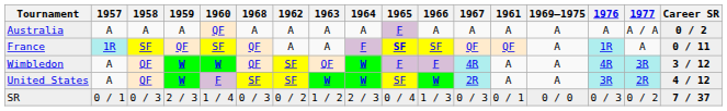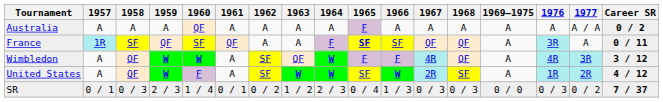 <table class="wikitable">
 <tr>
 <th>Tournament</th>
 <th>1957</th>
 <th>1958</th>
 <th>1959</th>
 <th>1960</th>
-<th>1968</th>
+<th>1961</th>
 <th>1962</th>
 <th>1963</th>
 <th>1964</th>
 <th>1965</th>
 <th>1966</th>
 <th>1967</th>
-<th>1961</th>
+<th>1968</th>
 <th>1969–1975</th>
 <th><a href='#'>1976</a></th>
 <th><a href='#'>1977</a></th>
 <th>Career SR</th>
 </tr>
 <tr>
 <td style="background:#EFEFEF;"><a href='#'>Australia</a></td>
 <td align="center">A</td>
 <td align="center">A</td>
 <td align="center">A</td>
 <td align="center" style="background:#ffebcd;"><a href='#'>QF</a></td>
 <td align="center">A</td>
 <td align="center">A</td>
 <td align="center">A</td>
 <td align="center">A</td>
 <td align="center" style="background:#D8BFD8;"><a href='#'>F</a></td>
 <td align="center">A</td>
 <td align="center">A</td>
 <td align="center">A</td>
 <td align="center">A</td>
 <td align="center">A</td>
 <td align="center">A / A</td>
 <td align="center" style="background:#EFEFEF;"><strong>0 / 2</strong></td>
 </tr>
 <tr>
 <td style="background:#EFEFEF;"><a href='#'>France</a></td>
 <td align="center" style="background:#afeeee;"><a href='#'>1R</a></td>
 <td align="center" style="background:yellow;"><a href='#'>SF</a></td>
 <td align="center" style="background:#ffebcd;"><a href='#'>QF</a></td>
 <td align="center" style="background:yellow;"><a href='#'>SF</a></td>
 <td align="center" style="background:#ffebcd;"><a href='#'>QF</a></td>
 <td align="center">A</td>
 <td align="center">A</td>
 <td align="center" style="background:#D8BFD8;"><a href='#'>F</a></td>
 <td align="center" style="background:yellow;"><strong><a href='#'>SF</a></strong></td>
 <td align="center" style="background:yellow;"><a href='#'>SF</a></td>
 <td align="center" style="background:#ffebcd;"><a href='#'>QF</a></td>
 <td align="center" style="background:#ffebcd;"><a href='#'>QF</a></td>
 <td align="center">A</td>
-<td align="center" style="background:#afeeee;"><a href='#'>1R</a></td>
+<td align="center" style="background:#afeeee;"><a href='#'>3R</a></td>
 <td align="center">A</td>
 <td align="center" style="background:#EFEFEF;"><strong>0 / 11</strong></td>
 </tr>
 <tr>
 <td style="background:#EFEFEF;"><a href='#'>Wimbledon</a></td>
 <td align="center">A</td>
 <td align="center" style="background:#ffebcd;"><a href='#'>QF</a></td>
 <td align="center" style="background:#00ff00;"><strong><a href='#'>W</a></strong></td>
 <td align="center" style="background:#00ff00;"><strong><a href='#'>W</a></strong></td>
-<td align="center" style="background:#ffebcd;"><a href='#'>QF</a></td>
+<td align="center">A</td>
 <td align="center" style="background:yellow;"><a href='#'>SF</a></td>
 <td align="center" style="background:#ffebcd;"><a href='#'>QF</a></td>
 <td align="center" style="background:#00ff00;"><strong><a href='#'>W</a></strong></td>
 <td align="center" style="background:#D8BFD8;"><a href='#'>F</a></td>
 <td align="center" style="background:#D8BFD8;"><a href='#'>F</a></td>
 <td align="center" style="background:#afeeee;"><a href='#'>4R</a></td>
-<td align="center">A</td>
+<td align="center" style="background:#ffebcd;"><a href='#'>QF</a></td>
 <td align="center">A</td>
 <td align="center" style="background:#afeeee;"><a href='#'>4R</a></td>
 <td align="center" style="background:#afeeee;"><a href='#'>3R</a></td>
 <td align="center" style="background:#EFEFEF;"><strong>3 / 12</strong></td>
 </tr>
 <tr>
 <td style="background:#EFEFEF;"><a href='#'>United States</a></td>
 <td align="center">A</td>
 <td align="center" style="background:#ffebcd;"><a href='#'>QF</a></td>
 <td align="center" style="background:#00ff00;"><strong><a href='#'>W</a></strong></td>
 <td align="center" style="background:#D8BFD8;"><a href='#'>F</a></td>
-<td align="center" style="background:yellow;"><a href='#'>SF</a></td>
+<td align="center">A</td>
 <td align="center" style="background:yellow;"><a href='#'>SF</a></td>
 <td align="center" style="background:#00ff00;"><strong><a href='#'>W</a></strong></td>
 <td align="center" style="background:#00ff00;"><strong><a href='#'>W</a></strong></td>
 <td align="center" style="background:yellow;"><a href='#'>SF</a></td>
 <td align="center" style="background:#00ff00;"><strong><a href='#'>W</a></strong></td>
 <td align="center" style="background:#afeeee;"><a href='#'>2R</a></td>
+<td align="center" style="background:yellow;"><a href='#'>SF</a></td>
 <td align="center">A</td>
-<td align="center">A</td>
-<td align="center" style="background:#afeeee;"><a href='#'>3R</a></td>
+<td align="center" style="background:#afeeee;"><a href='#'>1R</a></td>
 <td align="center" style="background:#afeeee;"><a href='#'>2R</a></td>
 <td align="center" style="background:#EFEFEF;"><strong>4 / 12</strong></td>
 </tr>
 <tr>
 <td style="background:#EFEFEF;">SR</td>
 <td align="center" style="background:#EFEFEF;">0 / 1</td>
 <td align="center" style="background:#EFEFEF;">0 / 3</td>
 <td align="center" style="background:#EFEFEF;">2 / 3</td>
 <td align="center" style="background:#EFEFEF;">1 / 4</td>
-<td align="center" style="background:#EFEFEF;">0 / 3</td>
+<td align="center" style="background:#EFEFEF;">0 / 1</td>
 <td align="center" style="background:#EFEFEF;">0 / 2</td>
 <td align="center" style="background:#EFEFEF;">1 / 2</td>
 <td align="center" style="background:#EFEFEF;">2 / 3</td>
 <td align="center" style="background:#EFEFEF;">0 / 4</td>
 <td align="center" style="background:#EFEFEF;">1 / 3</td>
 <td align="center" style="background:#EFEFEF;">0 / 3</td>
-<td align="center" style="background:#EFEFEF;">0 / 1</td>
+<td align="center" style="background:#EFEFEF;">0 / 3</td>
 <td align="center" style="background:#EFEFEF;">0 / 0</td>
 <td align="center" style="background:#EFEFEF;">0 / 3</td>
 <td align="center" style="background:#EFEFEF;">0 / 2</td>
 <td align="center" style="background:#EFEFEF;"><strong>7 / 37</strong></td>
 </tr>
 </table>
